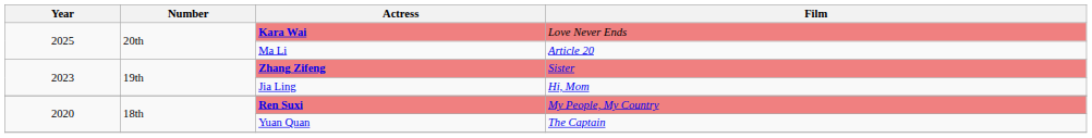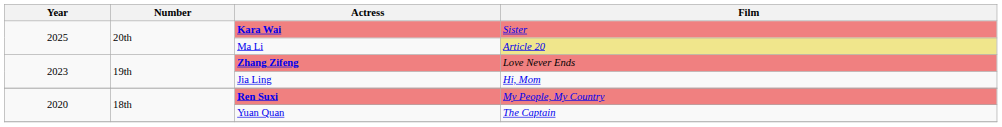 <table class="wikitable" width="95%" align="center">
 <tr>
 <th width="6%">Year</th>
 <th width="7%">Number</th>
 <th width="15%">Actress</th>
 <th width="28%">Film</th>
 </tr>
 <tr>
 <td rowspan="2" style="text-align:center;">2025</td>
 <td rowspan="2">20th</td>
 <td style="background:#F08080;"><strong><a href='#'>Kara Wai</a></strong></td>
-<td style="background:#F08080;"><em>Love Never Ends</em></td>
+<td style="background:#F08080;"><em><a href='#'>Sister</a></em></td>
 </tr>
 <tr>
 <td><a href='#'>Ma Li</a></td>
-<td><em><a href='#'>Article 20</a></em></td>
+<td style="background: khaki;"><em><a href='#'>Article 20</a></em></td>
 </tr>
 <tr>
 <td rowspan="2" style="text-align:center;">2023</td>
 <td rowspan="2">19th</td>
 <td style="background:#F08080;"><strong><a href='#'>Zhang Zifeng</a></strong></td>
-<td style="background:#F08080;"><em><a href='#'>Sister</a></em></td>
+<td style="background:#F08080;"><em>Love Never Ends</em></td>
 </tr>
 <tr>
 <td><a href='#'>Jia Ling</a></td>
 <td><em><a href='#'>Hi, Mom</a></em></td>
 </tr>
 <tr>
 </tr>
 <tr>
 <td rowspan="2" style="text-align:center;">2020</td>
 <td rowspan="2">18th</td>
 <td style="background:#F08080;"><strong><a href='#'>Ren Suxi</a></strong></td>
 <td style="background:#F08080;"><em><a href='#'>My People, My Country</a></em></td>
 </tr>
 <tr>
 <td><a href='#'>Yuan Quan</a></td>
 <td><em><a href='#'>The Captain</a></em></td>
 </tr>
 <tr>
 </tr>
 </table>
